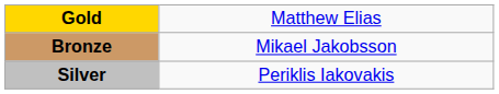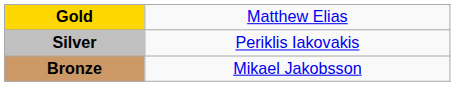 <table class="wikitable" style="text-align:center; " width="35%">
 <tr>
 <td bgcolor="gold"><strong>Gold</strong></td>
 <td><a href='#'>Matthew Elias</a><br>  <small><em></em></small></td>
 </tr>
 <tr>
+<td bgcolor="silver"><strong>Silver</strong></td>
+<td><a href='#'>Periklis Iakovakis</a><br>  <small><em></em></small></td>
+</tr>
+<tr>
 <td bgcolor="CC9966"><strong>Bronze</strong></td>
 <td><a href='#'>Mikael Jakobsson</a><br>  <small><em></em></small></td>
 </tr>
-<tr>
-<td bgcolor="silver"><strong>Silver</strong></td>
-<td><a href='#'>Periklis Iakovakis</a><br>  <small><em></em></small></td>
-</tr>
 </table>
